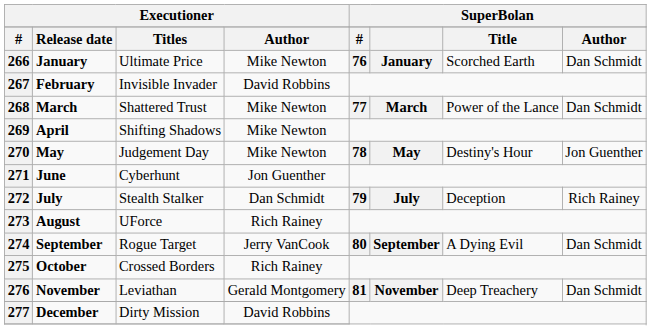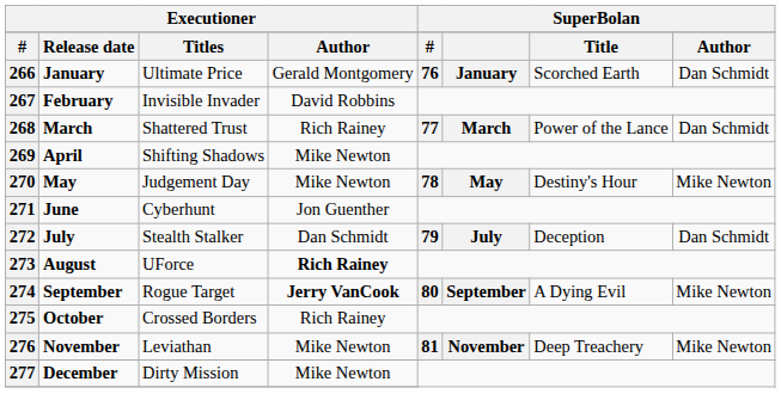 <table class="wikitable plainrowheaders sortable" style="margin-right: 0;">
 <tr>
 <th colspan="4" style="background: #;">Executioner</th>
 <th colspan="4" style="background: #;">SuperBolan</th>
 </tr>
 <tr>
 </tr>
 <tr>
 <th scope="col">#</th>
 <th scope="col">Release date</th>
 <th scope="col">Titles</th>
 <th scope="col">Author</th>
 <th scope="col">#</th>
 <th scope="col"></th>
 <th scope="col">Title</th>
 <th scope="col">Author</th>
 </tr>
 <tr>
 <th scope="row" style="text-align:center;"><strong>266</strong></th>
 <td><strong>January</strong></td>
 <td>Ultimate Price</td>
-<td style="text-align:center;">Mike Newton</td>
+<td style="text-align:center;">Gerald Montgomery</td>
 <th scope="row" style="text-align:center;"><strong>76</strong></th>
 <th scope="row" style="text-align:center;"><strong>January</strong></th>
 <td>Scorched Earth</td>
 <td style="text-align:center;">Dan Schmidt</td>
 </tr>
 <tr>
 <th scope="row" style="text-align:center;"><strong>267</strong></th>
 <td><strong>February</strong></td>
 <td>Invisible Invader</td>
 <td style="text-align:center;">David Robbins</td>
 </tr>
 <tr>
 <th scope="row" style="text-align:center;"><strong>268</strong></th>
 <td><strong>March</strong></td>
 <td>Shattered Trust</td>
-<td style="text-align:center;">Mike Newton</td>
+<td style="text-align:center;">Rich Rainey</td>
 <th scope="row" style="text-align:center;"><strong>77</strong></th>
 <th scope="row" style="text-align:center;"><strong>March</strong></th>
 <td>Power of the Lance</td>
 <td style="text-align:center;">Dan Schmidt</td>
 </tr>
 <tr>
 <th scope="row" style="text-align:center;"><strong>269</strong></th>
 <td><strong>April</strong></td>
 <td>Shifting Shadows</td>
 <td style="text-align:center;">Mike Newton</td>
 </tr>
 <tr>
 <th scope="row" style="text-align:center;"><strong>270</strong></th>
 <td><strong>May</strong></td>
 <td>Judgement Day</td>
 <td style="text-align:center;">Mike Newton</td>
 <th scope="row" style="text-align:center;"><strong>78</strong></th>
 <th scope="row" style="text-align:center;"><strong>May</strong></th>
 <td>Destiny's Hour</td>
-<td style="text-align:center;">Jon Guenther</td>
+<td style="text-align:center;">Mike Newton</td>
 </tr>
 <tr>
 <th scope="row" style="text-align:center;"><strong>271</strong></th>
 <td><strong>June</strong></td>
 <td>Cyberhunt</td>
 <td style="text-align:center;">Jon Guenther</td>
 </tr>
 <tr>
 <th scope="row" style="text-align:center;"><strong>272</strong></th>
 <td><strong>July</strong></td>
 <td>Stealth Stalker</td>
 <td style="text-align:center;">Dan Schmidt</td>
 <th scope="row" style="text-align:center;"><strong>79</strong></th>
 <th scope="row" style="text-align:center;"><strong>July</strong></th>
 <td>Deception</td>
-<td style="text-align:center;">Rich Rainey</td>
+<td style="text-align:center;">Dan Schmidt</td>
 </tr>
 <tr>
 <th scope="row" style="text-align:center;"><strong>273</strong></th>
 <td><strong>August</strong></td>
 <td>UForce</td>
-<td style="text-align:center;">Rich Rainey</td>
+<td style="text-align:center;"><strong>Rich Rainey</strong></td>
 </tr>
 <tr>
 <th scope="row" style="text-align:center;"><strong>274</strong></th>
 <td><strong>September</strong></td>
 <td>Rogue Target</td>
-<td style="text-align:center;">Jerry VanCook</td>
+<td style="text-align:center;"><strong>Jerry VanCook</strong></td>
 <th scope="row" style="text-align:center;"><strong>80</strong></th>
 <th scope="row" style="text-align:center;"><strong>September</strong></th>
 <td>A Dying Evil</td>
-<td style="text-align:center;">Dan Schmidt</td>
+<td style="text-align:center;">Mike Newton</td>
 </tr>
 <tr>
 <th scope="row" style="text-align:center;"><strong>275</strong></th>
 <td><strong>October</strong></td>
 <td>Crossed Borders</td>
 <td style="text-align:center;">Rich Rainey</td>
 </tr>
 <tr>
 <th scope="row" style="text-align:center;"><strong>276</strong></th>
 <td><strong>November</strong></td>
 <td>Leviathan</td>
-<td style="text-align:center;">Gerald Montgomery</td>
+<td style="text-align:center;">Mike Newton</td>
 <th scope="row" style="text-align:center;"><strong>81</strong></th>
 <th scope="row" style="text-align:center;"><strong>November</strong></th>
 <td>Deep Treachery</td>
-<td style="text-align:center;">Dan Schmidt</td>
+<td style="text-align:center;">Mike Newton</td>
 </tr>
 <tr>
 </tr>
 <tr>
 <th scope="row" style="text-align:center;"><strong>277</strong></th>
 <td><strong>December</strong></td>
 <td>Dirty Mission</td>
-<td style="text-align:center;">David Robbins</td>
+<td style="text-align:center;">Mike Newton</td>
 </tr>
 <tr>
 </tr>
 </table>
